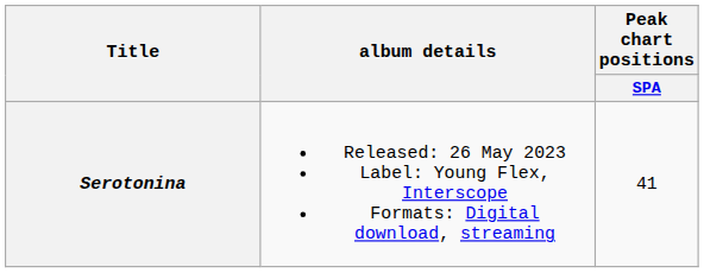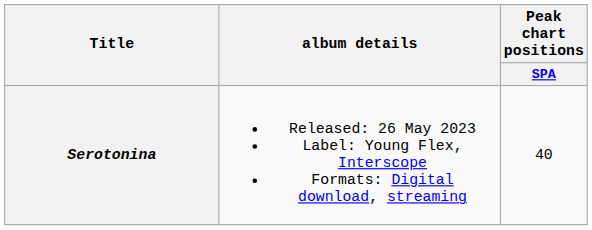 <table class="wikitable plainrowheaders" style="text-align:center;">
 <tr>
 <th scope="col" rowspan="2" style="width:14em;">Title</th>
 <th scope="col" rowspan="2" style="width:18.5em;">album details</th>
 <th scope="col" colspan="2">Peak chart positions</th>
 </tr>
 <tr>
 <th scope="col" style="width:3em;font-size:90%;"><a href='#'>SPA</a><br></th>
 </tr>
 <tr>
 <th scope="row"><em>Serotonina</em></th>
 <td><br><ul><li>Released: 26 May 2023</li><li>Label: Young Flex, <a href='#'>Interscope</a></li><li>Formats: <a href='#'>Digital download</a>, <a href='#'>streaming</a></li></ul></td>
-<td>41</td>
+<td>40</td>
 </tr>
 </table>
